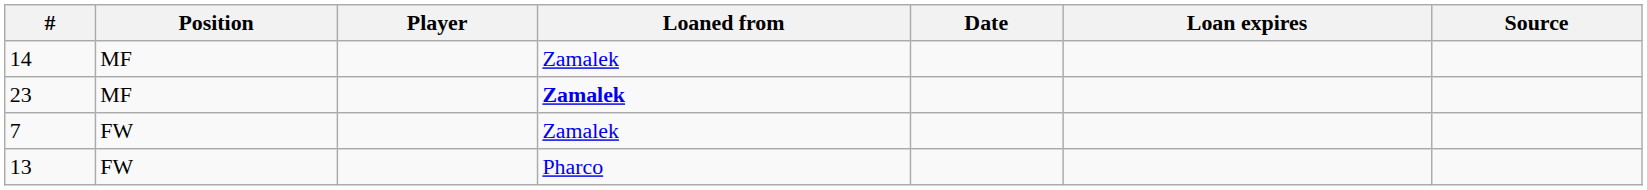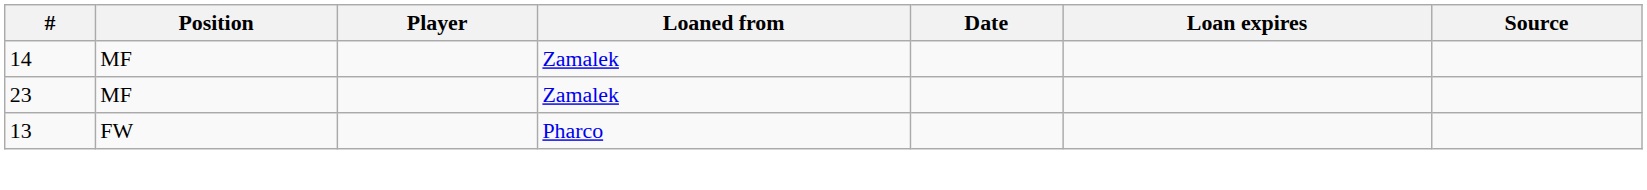 <table class="wikitable sortable" style="width:90%; text-align:center; font-size:95%; text-align:left">
 <tr>
 <th>#</th>
 <th>Position</th>
 <th>Player</th>
 <th>Loaned from</th>
 <th>Date</th>
 <th>Loan expires</th>
 <th>Source</th>
 </tr>
 <tr>
 <td>14</td>
 <td>MF</td>
 <td></td>
 <td> <a href='#'>Zamalek</a></td>
 <td></td>
 <td></td>
 <td></td>
 </tr>
 <tr>
 <td>23</td>
 <td>MF</td>
 <td></td>
-<td><strong> <a href='#'>Zamalek</a></strong></td>
-<td></td>
-<td></td>
-<td></td>
-</tr>
-<tr>
-<td>7</td>
-<td>FW</td>
-<td></td>
 <td> <a href='#'>Zamalek</a></td>
 <td></td>
 <td></td>
 <td></td>
 </tr>
 <tr>
 <td>13</td>
 <td>FW</td>
 <td></td>
 <td> <a href='#'>Pharco</a></td>
 <td></td>
 <td></td>
 <td></td>
 </tr>
 </table>
